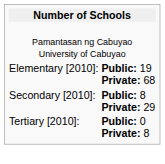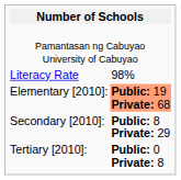 <table class="infobox" style="font-size: 90%">
 <tr>
 <th colspan="2" style="background:#EFEFEF">Number of Schools</th>
 </tr>
 <tr>
 <td colspan="2" style="text-align:center;"><br><small>Pamantasan ng Cabuyao</small><br><small>University of Cabuyao</small></td>
 </tr>
 <tr>
+<td><a href='#'>Literacy Rate</a></td>
+<td>98%</td>
+</tr>
+<tr>
 <td>Elementary [2010]:</td>
-<td><strong>Public:</strong> 19 <br><strong>Private:</strong> 68</td>
+<td style="background: lightsalmon;"><strong>Public:</strong> 19 <br><strong>Private:</strong> 68</td>
 </tr>
 <tr>
 <td>Secondary [2010]:</td>
 <td><strong>Public:</strong> 8 <br><strong>Private:</strong> 29</td>
 </tr>
 <tr>
 <td>Tertiary [2010]:</td>
 <td><strong>Public:</strong> 0 <br><strong>Private:</strong> 8</td>
 </tr>
 </table>
